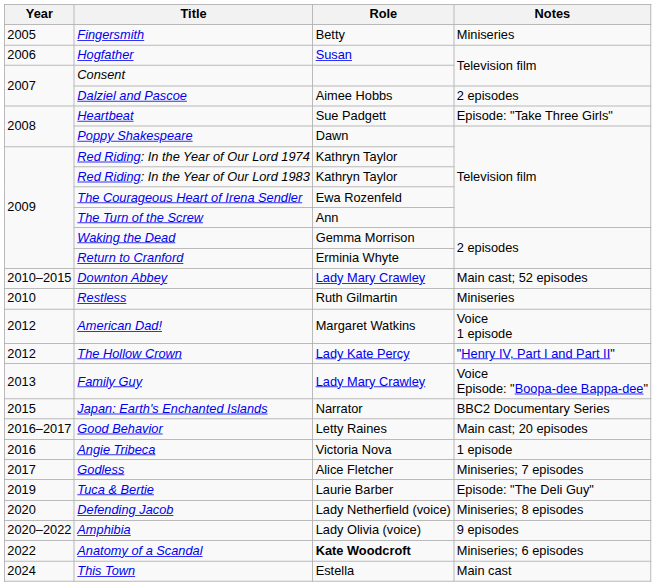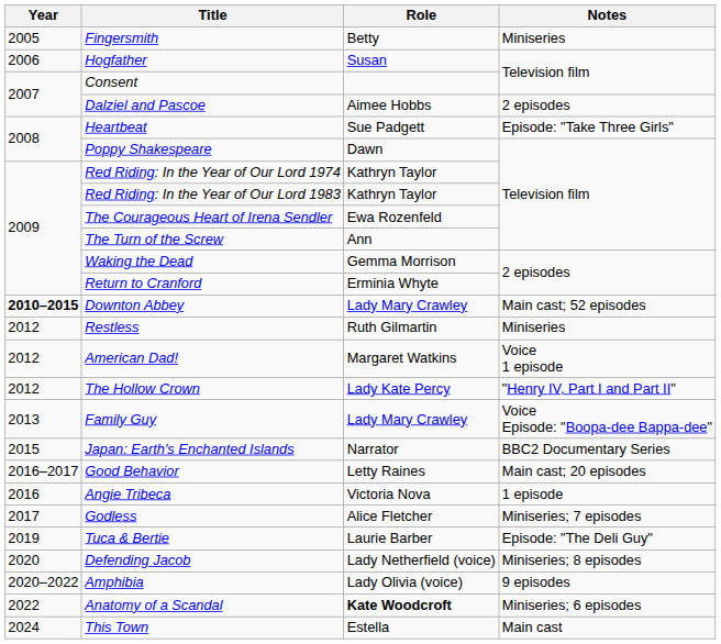 <table class="wikitable sortable">
 <tr>
 <th>Year</th>
 <th>Title</th>
 <th>Role</th>
 <th class="unsortable">Notes</th>
 </tr>
 <tr>
 <td>2005</td>
 <td><em><a href='#'>Fingersmith</a></em></td>
 <td>Betty</td>
 <td>Miniseries</td>
 </tr>
 <tr>
 <td>2006</td>
 <td><em><a href='#'>Hogfather</a></em></td>
 <td><a href='#'>Susan</a></td>
 <td rowspan="2">Television film</td>
 </tr>
 <tr>
 <td rowspan="2">2007</td>
 <td><em>Consent</em></td>
 <td></td>
 </tr>
 <tr>
 <td><a href='#'><em>Dalziel and Pascoe</em></a></td>
 <td>Aimee Hobbs</td>
 <td>2 episodes</td>
 </tr>
 <tr>
 <td rowspan="2">2008</td>
 <td><em><a href='#'>Heartbeat</a></em></td>
 <td>Sue Padgett</td>
 <td>Episode: "Take Three Girls"</td>
 </tr>
 <tr>
 <td><em><a href='#'>Poppy Shakespeare</a></em></td>
 <td>Dawn</td>
 <td rowspan="5">Television film</td>
 </tr>
 <tr>
 <td rowspan="6">2009</td>
 <td><em><a href='#'>Red Riding</a>: In the Year of Our Lord 1974</em></td>
 <td>Kathryn Taylor</td>
 </tr>
 <tr>
 <td><em><a href='#'>Red Riding</a>: In the Year of Our Lord 1983</em></td>
 <td>Kathryn Taylor</td>
 </tr>
 <tr>
 <td><em><a href='#'>The Courageous Heart of Irena Sendler</a></em></td>
 <td>Ewa Rozenfeld</td>
 </tr>
 <tr>
 <td><em><a href='#'>The Turn of the Screw</a></em></td>
 <td>Ann</td>
 </tr>
 <tr>
 <td><em><a href='#'>Waking the Dead</a></em></td>
 <td>Gemma Morrison</td>
 <td rowspan="2">2 episodes</td>
 </tr>
 <tr>
 <td><em><a href='#'>Return to Cranford</a></em></td>
 <td>Erminia Whyte</td>
 </tr>
 <tr>
-<td>2010–2015</td>
+<td><strong>2010–2015</strong></td>
 <td><em><a href='#'>Downton Abbey</a></em></td>
 <td><a href='#'>Lady Mary Crawley</a></td>
 <td>Main cast; 52 episodes</td>
 </tr>
 <tr>
-<td>2010</td>
+<td>2012</td>
 <td><em><a href='#'>Restless</a></em></td>
 <td>Ruth Gilmartin</td>
 <td>Miniseries</td>
 </tr>
 <tr>
 <td>2012</td>
 <td><em><a href='#'>American Dad!</a></em></td>
 <td>Margaret Watkins</td>
 <td>Voice<br>1 episode</td>
 </tr>
 <tr>
 <td>2012</td>
 <td><em><a href='#'>The Hollow Crown</a></em></td>
 <td><a href='#'>Lady Kate Percy</a></td>
 <td>"<a href='#'>Henry IV, Part I and Part II</a>"</td>
 </tr>
 <tr>
 <td>2013</td>
 <td><em><a href='#'>Family Guy</a></em></td>
 <td><a href='#'>Lady Mary Crawley</a></td>
 <td>Voice<br>Episode: "<a href='#'>Boopa-dee Bappa-dee</a>"</td>
 </tr>
 <tr>
 <td>2015</td>
 <td><em><a href='#'>Japan: Earth's Enchanted Islands</a></em></td>
 <td>Narrator</td>
 <td>BBC2 Documentary Series</td>
 </tr>
 <tr>
 <td>2016–2017</td>
 <td><em><a href='#'>Good Behavior</a></em></td>
 <td>Letty Raines</td>
 <td>Main cast; 20 episodes</td>
 </tr>
 <tr>
 <td>2016</td>
 <td><em><a href='#'>Angie Tribeca</a></em></td>
 <td>Victoria Nova</td>
 <td>1 episode</td>
 </tr>
 <tr>
 <td>2017</td>
 <td><em><a href='#'>Godless</a></em></td>
 <td>Alice Fletcher</td>
 <td>Miniseries; 7 episodes</td>
 </tr>
 <tr>
 <td>2019</td>
 <td><em><a href='#'>Tuca & Bertie</a></em></td>
 <td>Laurie Barber</td>
 <td>Episode: "The Deli Guy"</td>
 </tr>
 <tr>
 <td>2020</td>
 <td><em><a href='#'>Defending Jacob</a></em></td>
 <td>Lady Netherfield (voice)</td>
 <td>Miniseries; 8 episodes</td>
 </tr>
 <tr>
 <td>2020–2022</td>
 <td><em><a href='#'>Amphibia</a></em></td>
 <td>Lady Olivia (voice)</td>
 <td>9 episodes</td>
 </tr>
 <tr>
 <td>2022</td>
 <td><em><a href='#'>Anatomy of a Scandal</a></em></td>
 <td><strong>Kate Woodcroft</strong></td>
 <td>Miniseries; 6 episodes</td>
 </tr>
 <tr>
 <td>2024</td>
 <td><em><a href='#'>This Town</a></em></td>
 <td>Estella</td>
 <td>Main cast</td>
 </tr>
 </table>
